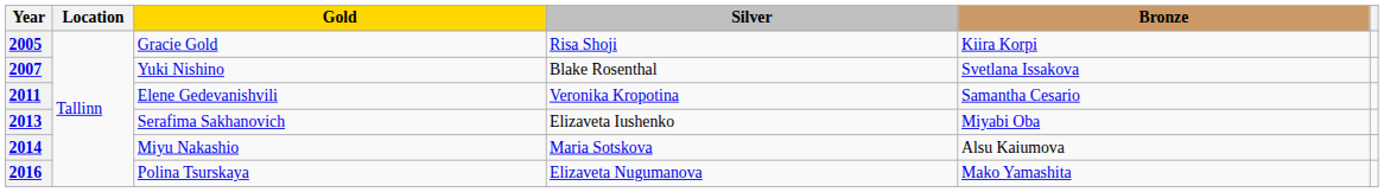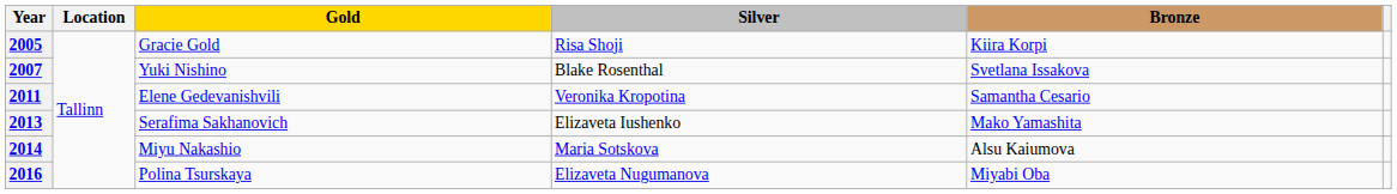 <table class="wikitable unsortable" style="text-align:left; width:85%">
 <tr>
 <th scope="col" style="text-align:center">Year</th>
 <th scope="col" style="text-align:center">Location</th>
 <td scope="col" style="text-align:center; width:30%; background:gold"><strong>Gold</strong></td>
 <td scope="col" style="text-align:center; width:30%; background:silver"><strong>Silver</strong></td>
 <td scope="col" style="text-align:center; width:30%; background:#c96"><strong>Bronze</strong></td>
 <th scope="col" style="text-align:center"></th>
 </tr>
 <tr>
 <th scope="row" style="text-align:left"><a href='#'>2005</a></th>
 <td rowspan="6"><a href='#'>Tallinn</a></td>
 <td> <a href='#'>Gracie Gold</a></td>
 <td> <a href='#'>Risa Shoji</a></td>
 <td> <a href='#'>Kiira Korpi</a></td>
 <td></td>
 </tr>
 <tr>
 <th scope="row" style="text-align:left"><a href='#'>2007</a></th>
 <td> <a href='#'>Yuki Nishino</a></td>
 <td> Blake Rosenthal</td>
 <td> <a href='#'>Svetlana Issakova</a></td>
 <td></td>
 </tr>
 <tr>
 <th scope="row" style="text-align:left"><a href='#'>2011</a></th>
 <td> <a href='#'>Elene Gedevanishvili</a></td>
 <td> <a href='#'>Veronika Kropotina</a></td>
 <td> <a href='#'>Samantha Cesario</a></td>
 <td></td>
 </tr>
 <tr>
 <th scope="row" style="text-align:left"><a href='#'>2013</a></th>
 <td> <a href='#'>Serafima Sakhanovich</a></td>
 <td> Elizaveta Iushenko</td>
-<td> <a href='#'>Miyabi Oba</a></td>
+<td> <a href='#'>Mako Yamashita</a></td>
 <td></td>
 </tr>
 <tr>
 <th scope="row" style="text-align:left"><a href='#'>2014</a></th>
 <td> <a href='#'>Miyu Nakashio</a></td>
 <td> <a href='#'>Maria Sotskova</a></td>
 <td> Alsu Kaiumova</td>
 <td></td>
 </tr>
 <tr>
 <th scope="row" style="text-align:left"><a href='#'>2016</a></th>
 <td> <a href='#'>Polina Tsurskaya</a></td>
 <td> <a href='#'>Elizaveta Nugumanova</a></td>
-<td> <a href='#'>Mako Yamashita</a></td>
+<td> <a href='#'>Miyabi Oba</a></td>
 <td></td>
 </tr>
 </table>
